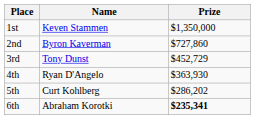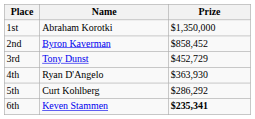 <table class="wikitable">
 <tr>
 <th style="width:50px;">Place</th>
 <th style="width:200px;">Name</th>
 <th style="width:125px;">Prize</th>
 </tr>
 <tr>
 <td>1st</td>
-<td> <a href='#'>Keven Stammen</a></td>
+<td> Abraham Korotki</td>
 <td>$1,350,000</td>
 </tr>
 <tr>
 <td>2nd</td>
 <td> <a href='#'>Byron Kaverman</a></td>
-<td>$727,860</td>
+<td>$858,452</td>
 </tr>
 <tr>
 <td>3rd</td>
 <td> <a href='#'>Tony Dunst</a></td>
 <td>$452,729</td>
 </tr>
 <tr>
 <td>4th</td>
 <td> Ryan D'Angelo</td>
 <td>$363,930</td>
 </tr>
 <tr>
 <td>5th</td>
 <td> Curt Kohlberg</td>
-<td>$286,202</td>
+<td>$286,292</td>
 </tr>
 <tr>
 <td>6th</td>
-<td> Abraham Korotki</td>
+<td> <a href='#'>Keven Stammen</a></td>
 <td><strong>$235,341</strong></td>
 </tr>
 </table>
